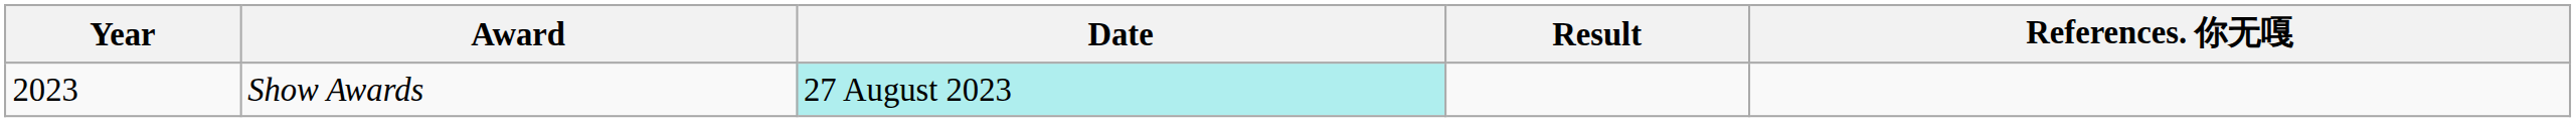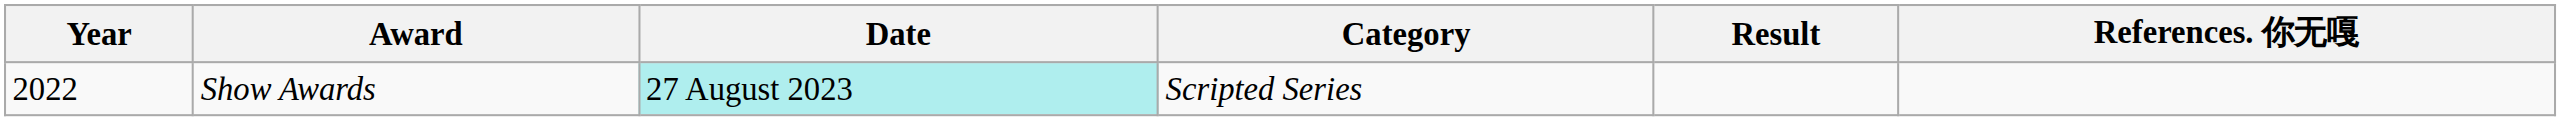 <table class="wikitable unsortable plainrowheaders" style="width: 99%;">
 <tr>
 <th scope="col">Year</th>
 <th scope="col">Award</th>
 <th scope="col">Date</th>
+<th scope="col">Category</th>
 <th scope="col">Result</th>
 <th scope="col" class="unsortable">References. 你无嘎</th>
 </tr>
 <tr>
-<td>2023</td>
+<td>2022</td>
 <td><em>Show Awards</em></td>
 <td style="background: paleturquoise;">27 August 2023</td>
+<td><em>Scripted Series</em></td>
 <td></td>
 <td></td>
 </tr>
 </table>
